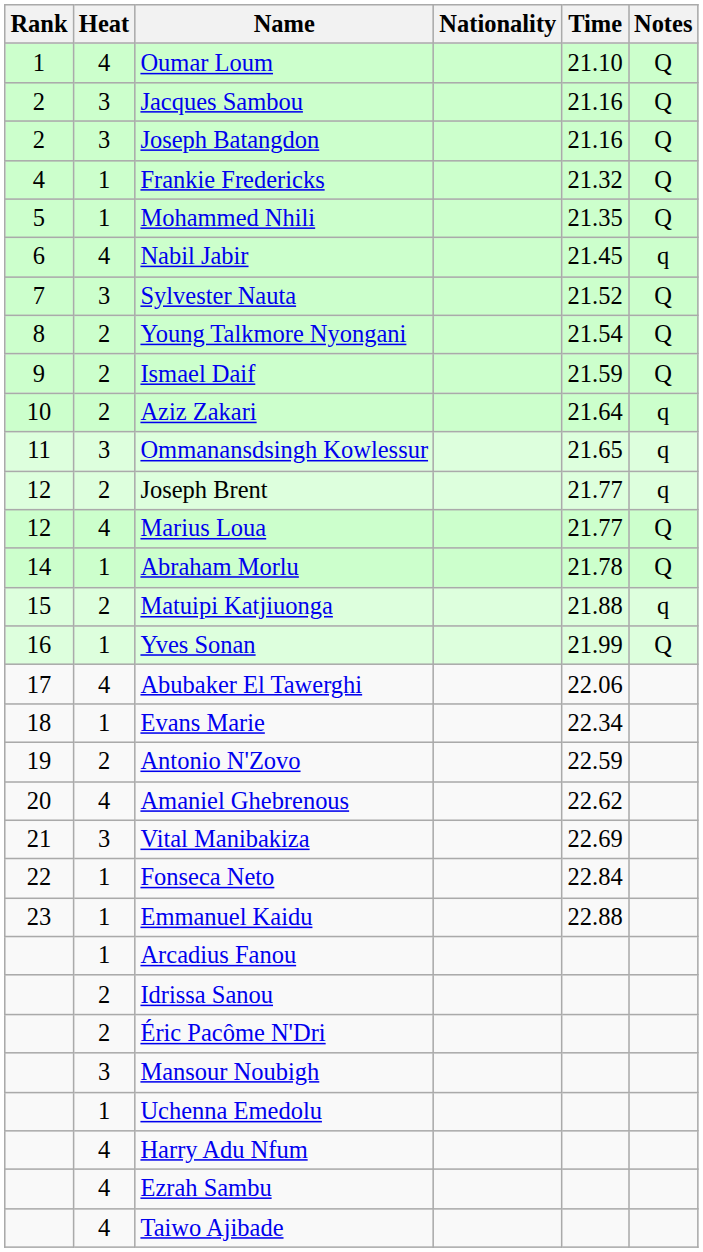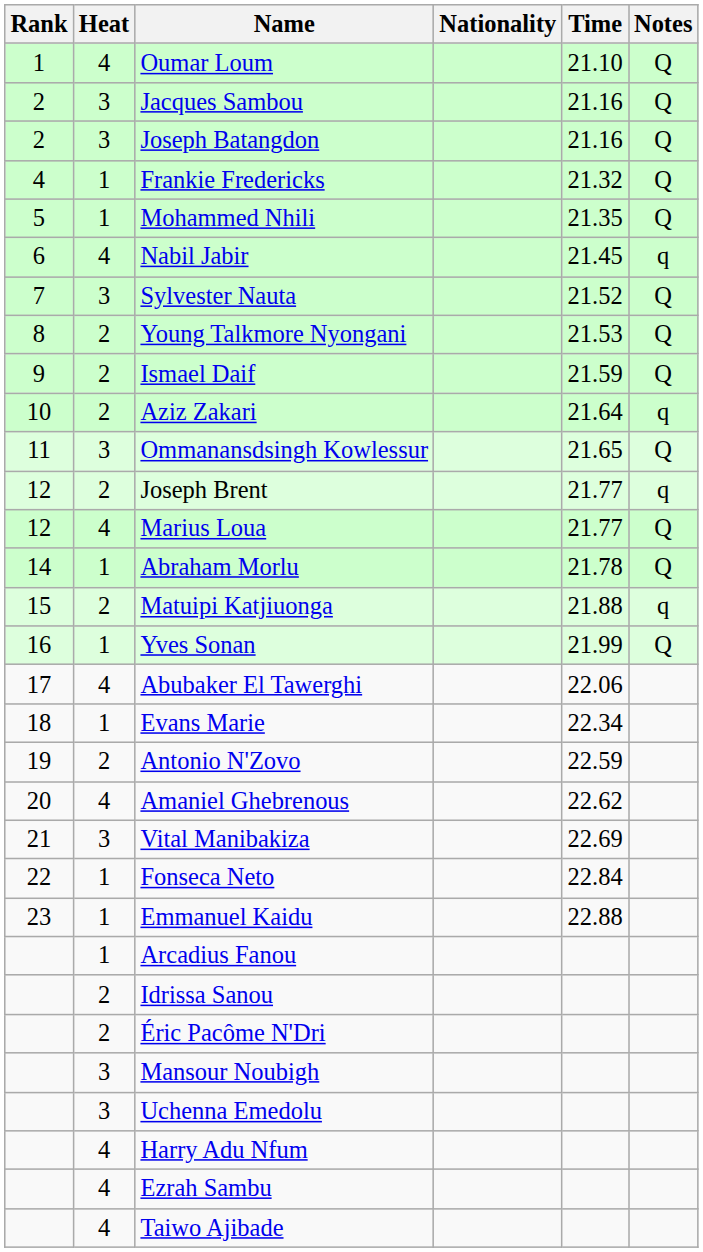 <table class="wikitable sortable" style="text-align:center">
 <tr>
 <th>Rank</th>
 <th>Heat</th>
 <th>Name</th>
 <th>Nationality</th>
 <th>Time</th>
 <th>Notes</th>
 </tr>
 <tr bgcolor=ccffcc>
 <td>1</td>
 <td>4</td>
 <td align=left><a href='#'>Oumar Loum</a></td>
 <td align=left></td>
 <td>21.10</td>
 <td>Q</td>
 </tr>
 <tr bgcolor=ccffcc>
 <td>2</td>
 <td>3</td>
 <td align=left><a href='#'>Jacques Sambou</a></td>
 <td align=left></td>
 <td>21.16</td>
 <td>Q</td>
 </tr>
 <tr bgcolor=ccffcc>
 <td>2</td>
 <td>3</td>
 <td align=left><a href='#'>Joseph Batangdon</a></td>
 <td align=left></td>
 <td>21.16</td>
 <td>Q</td>
 </tr>
 <tr bgcolor=ccffcc>
 <td>4</td>
 <td>1</td>
 <td align=left><a href='#'>Frankie Fredericks</a></td>
 <td align=left></td>
 <td>21.32</td>
 <td>Q</td>
 </tr>
 <tr bgcolor=ccffcc>
 <td>5</td>
 <td>1</td>
 <td align=left><a href='#'>Mohammed Nhili</a></td>
 <td align=left></td>
 <td>21.35</td>
 <td>Q</td>
 </tr>
 <tr bgcolor=ccffcc>
 <td>6</td>
 <td>4</td>
 <td align=left><a href='#'>Nabil Jabir</a></td>
 <td align=left></td>
 <td>21.45</td>
 <td>q</td>
 </tr>
 <tr bgcolor=ccffcc>
 <td>7</td>
 <td>3</td>
 <td align=left><a href='#'>Sylvester Nauta</a></td>
 <td align=left></td>
 <td>21.52</td>
 <td>Q</td>
 </tr>
 <tr bgcolor=ccffcc>
 <td>8</td>
 <td>2</td>
 <td align=left><a href='#'>Young Talkmore Nyongani</a></td>
 <td align=left></td>
-<td>21.54</td>
+<td>21.53</td>
 <td>Q</td>
 </tr>
 <tr bgcolor=ccffcc>
 <td>9</td>
 <td>2</td>
 <td align=left><a href='#'>Ismael Daif</a></td>
 <td align=left></td>
 <td>21.59</td>
 <td>Q</td>
 </tr>
 <tr bgcolor=ccffcc>
 <td>10</td>
 <td>2</td>
 <td align=left><a href='#'>Aziz Zakari</a></td>
 <td align=left></td>
 <td>21.64</td>
 <td>q</td>
 </tr>
 <tr bgcolor=ddffdd>
 <td>11</td>
 <td>3</td>
 <td align=left><a href='#'>Ommanansdsingh Kowlessur</a></td>
 <td align=left></td>
 <td>21.65</td>
-<td>q</td>
+<td>Q</td>
 </tr>
 <tr bgcolor=ddffdd>
 <td>12</td>
 <td>2</td>
 <td align=left>Joseph Brent</td>
 <td align=left></td>
 <td>21.77</td>
 <td>q</td>
 </tr>
 <tr bgcolor=ccffcc>
 <td>12</td>
 <td>4</td>
 <td align=left><a href='#'>Marius Loua</a></td>
 <td align=left></td>
 <td>21.77</td>
 <td>Q</td>
 </tr>
 <tr bgcolor=ccffcc>
 <td>14</td>
 <td>1</td>
 <td align=left><a href='#'>Abraham Morlu</a></td>
 <td align=left></td>
 <td>21.78</td>
 <td>Q</td>
 </tr>
 <tr bgcolor=ddffdd>
 <td>15</td>
 <td>2</td>
 <td align=left><a href='#'>Matuipi Katjiuonga</a></td>
 <td align=left></td>
 <td>21.88</td>
 <td>q</td>
 </tr>
 <tr bgcolor=ddffdd>
 <td>16</td>
 <td>1</td>
 <td align=left><a href='#'>Yves Sonan</a></td>
 <td align=left></td>
 <td>21.99</td>
 <td>Q</td>
 </tr>
 <tr>
 <td>17</td>
 <td>4</td>
 <td align=left><a href='#'>Abubaker El Tawerghi</a></td>
 <td align=left></td>
 <td>22.06</td>
 <td></td>
 </tr>
 <tr>
 <td>18</td>
 <td>1</td>
 <td align=left><a href='#'>Evans Marie</a></td>
 <td align=left></td>
 <td>22.34</td>
 <td></td>
 </tr>
 <tr>
 <td>19</td>
 <td>2</td>
 <td align=left><a href='#'>Antonio N'Zovo</a></td>
 <td align=left></td>
 <td>22.59</td>
 <td></td>
 </tr>
 <tr>
 <td>20</td>
 <td>4</td>
 <td align=left><a href='#'>Amaniel Ghebrenous</a></td>
 <td align=left></td>
 <td>22.62</td>
 <td></td>
 </tr>
 <tr>
 <td>21</td>
 <td>3</td>
 <td align=left><a href='#'>Vital Manibakiza</a></td>
 <td align=left></td>
 <td>22.69</td>
 <td></td>
 </tr>
 <tr>
 <td>22</td>
 <td>1</td>
 <td align=left><a href='#'>Fonseca Neto</a></td>
 <td align=left></td>
 <td>22.84</td>
 <td></td>
 </tr>
 <tr>
 <td>23</td>
 <td>1</td>
 <td align=left><a href='#'>Emmanuel Kaidu</a></td>
 <td align=left></td>
 <td>22.88</td>
 <td></td>
 </tr>
 <tr>
 <td></td>
 <td>1</td>
 <td align=left><a href='#'>Arcadius Fanou</a></td>
 <td align=left></td>
 <td></td>
 <td></td>
 </tr>
 <tr>
 <td></td>
 <td>2</td>
 <td align=left><a href='#'>Idrissa Sanou</a></td>
 <td align=left></td>
 <td></td>
 <td></td>
 </tr>
 <tr>
 <td></td>
 <td>2</td>
 <td align=left><a href='#'>Éric Pacôme N'Dri</a></td>
 <td align=left></td>
 <td></td>
 <td></td>
 </tr>
 <tr>
 <td></td>
 <td>3</td>
 <td align=left><a href='#'>Mansour Noubigh</a></td>
 <td align=left></td>
 <td></td>
 <td></td>
 </tr>
 <tr>
 <td></td>
-<td>1</td>
+<td>3</td>
 <td align=left><a href='#'>Uchenna Emedolu</a></td>
 <td align=left></td>
 <td></td>
 <td></td>
 </tr>
 <tr>
 <td></td>
 <td>4</td>
 <td align=left><a href='#'>Harry Adu Nfum</a></td>
 <td align=left></td>
 <td></td>
 <td></td>
 </tr>
 <tr>
 <td></td>
 <td>4</td>
 <td align=left><a href='#'>Ezrah Sambu</a></td>
 <td align=left></td>
 <td></td>
 <td></td>
 </tr>
 <tr>
 <td></td>
 <td>4</td>
 <td align=left><a href='#'>Taiwo Ajibade</a></td>
 <td align=left></td>
 <td></td>
 <td></td>
 </tr>
 </table>
